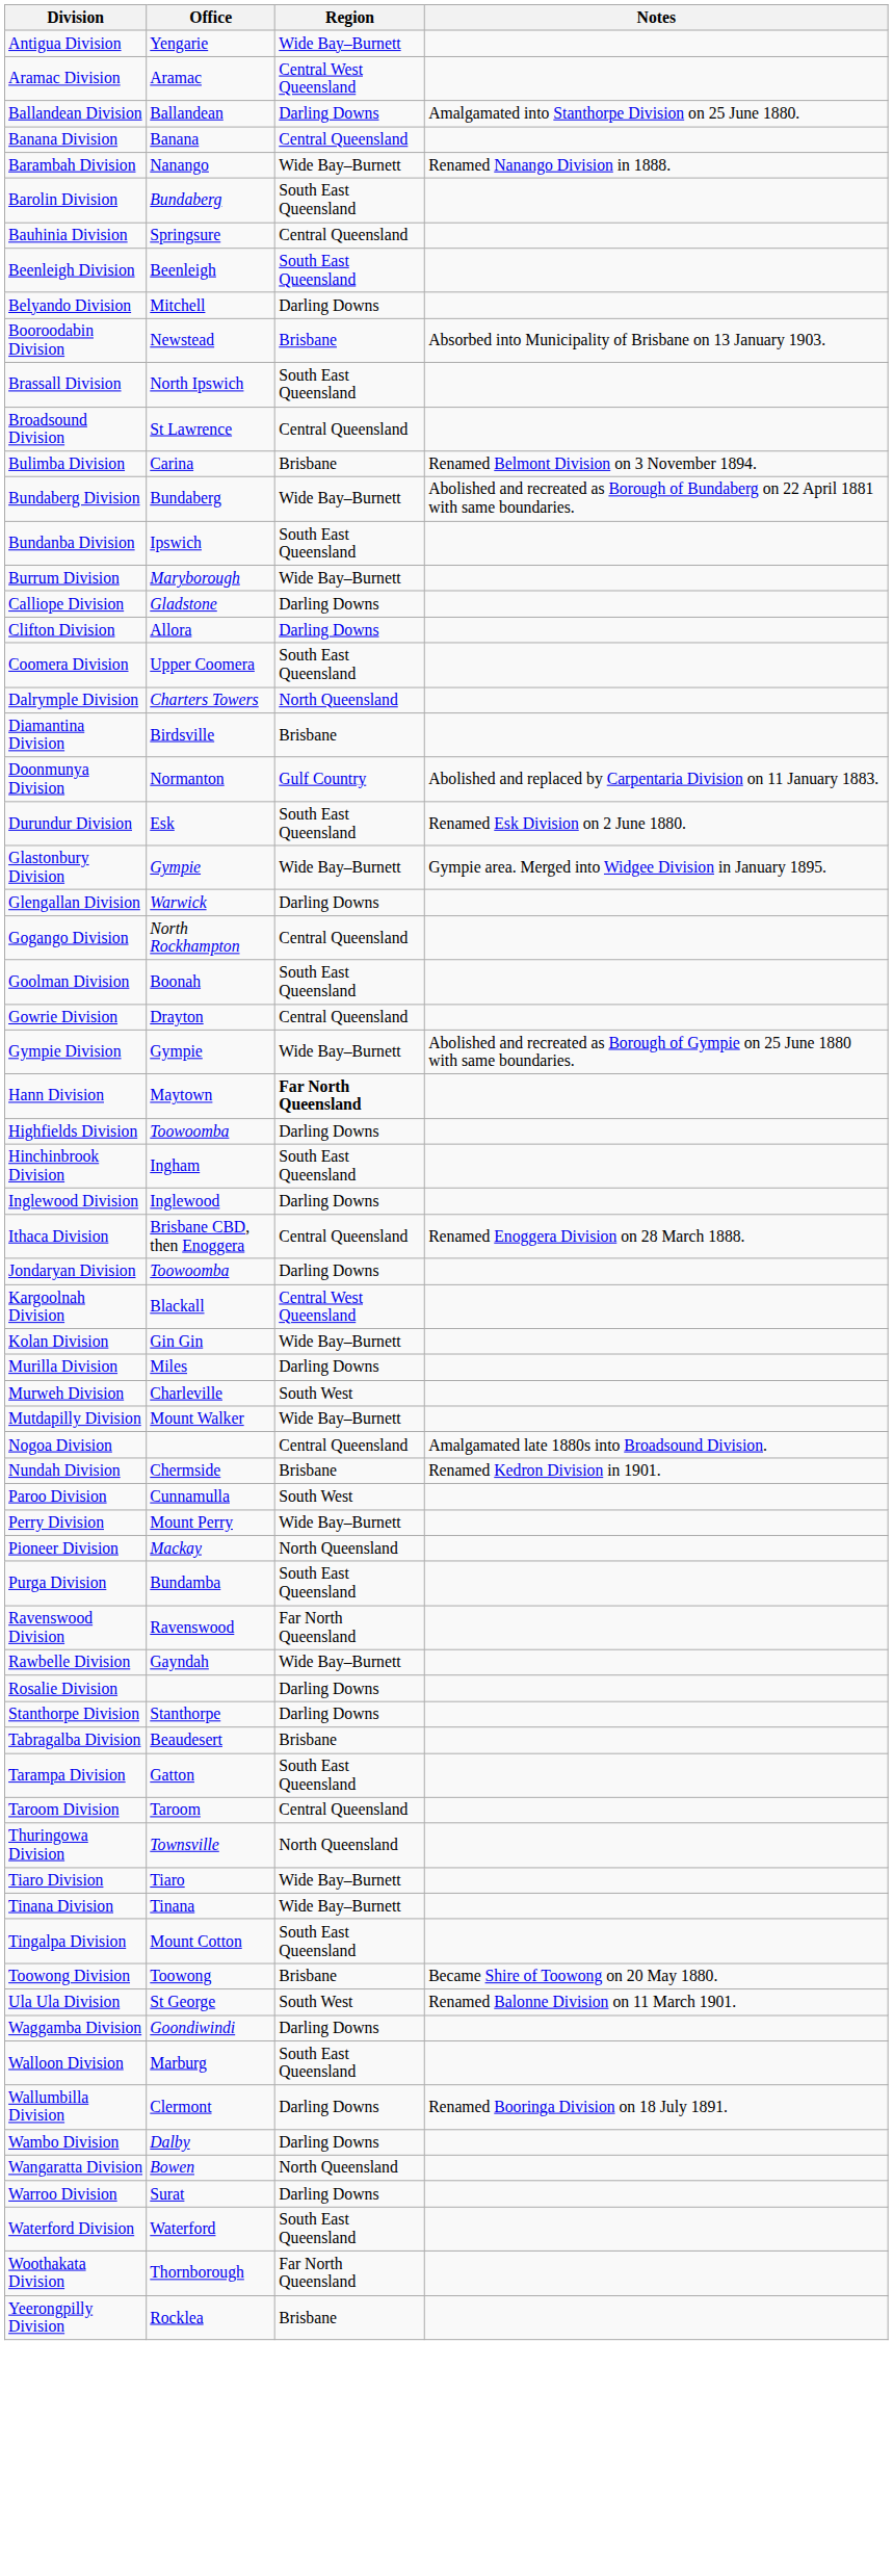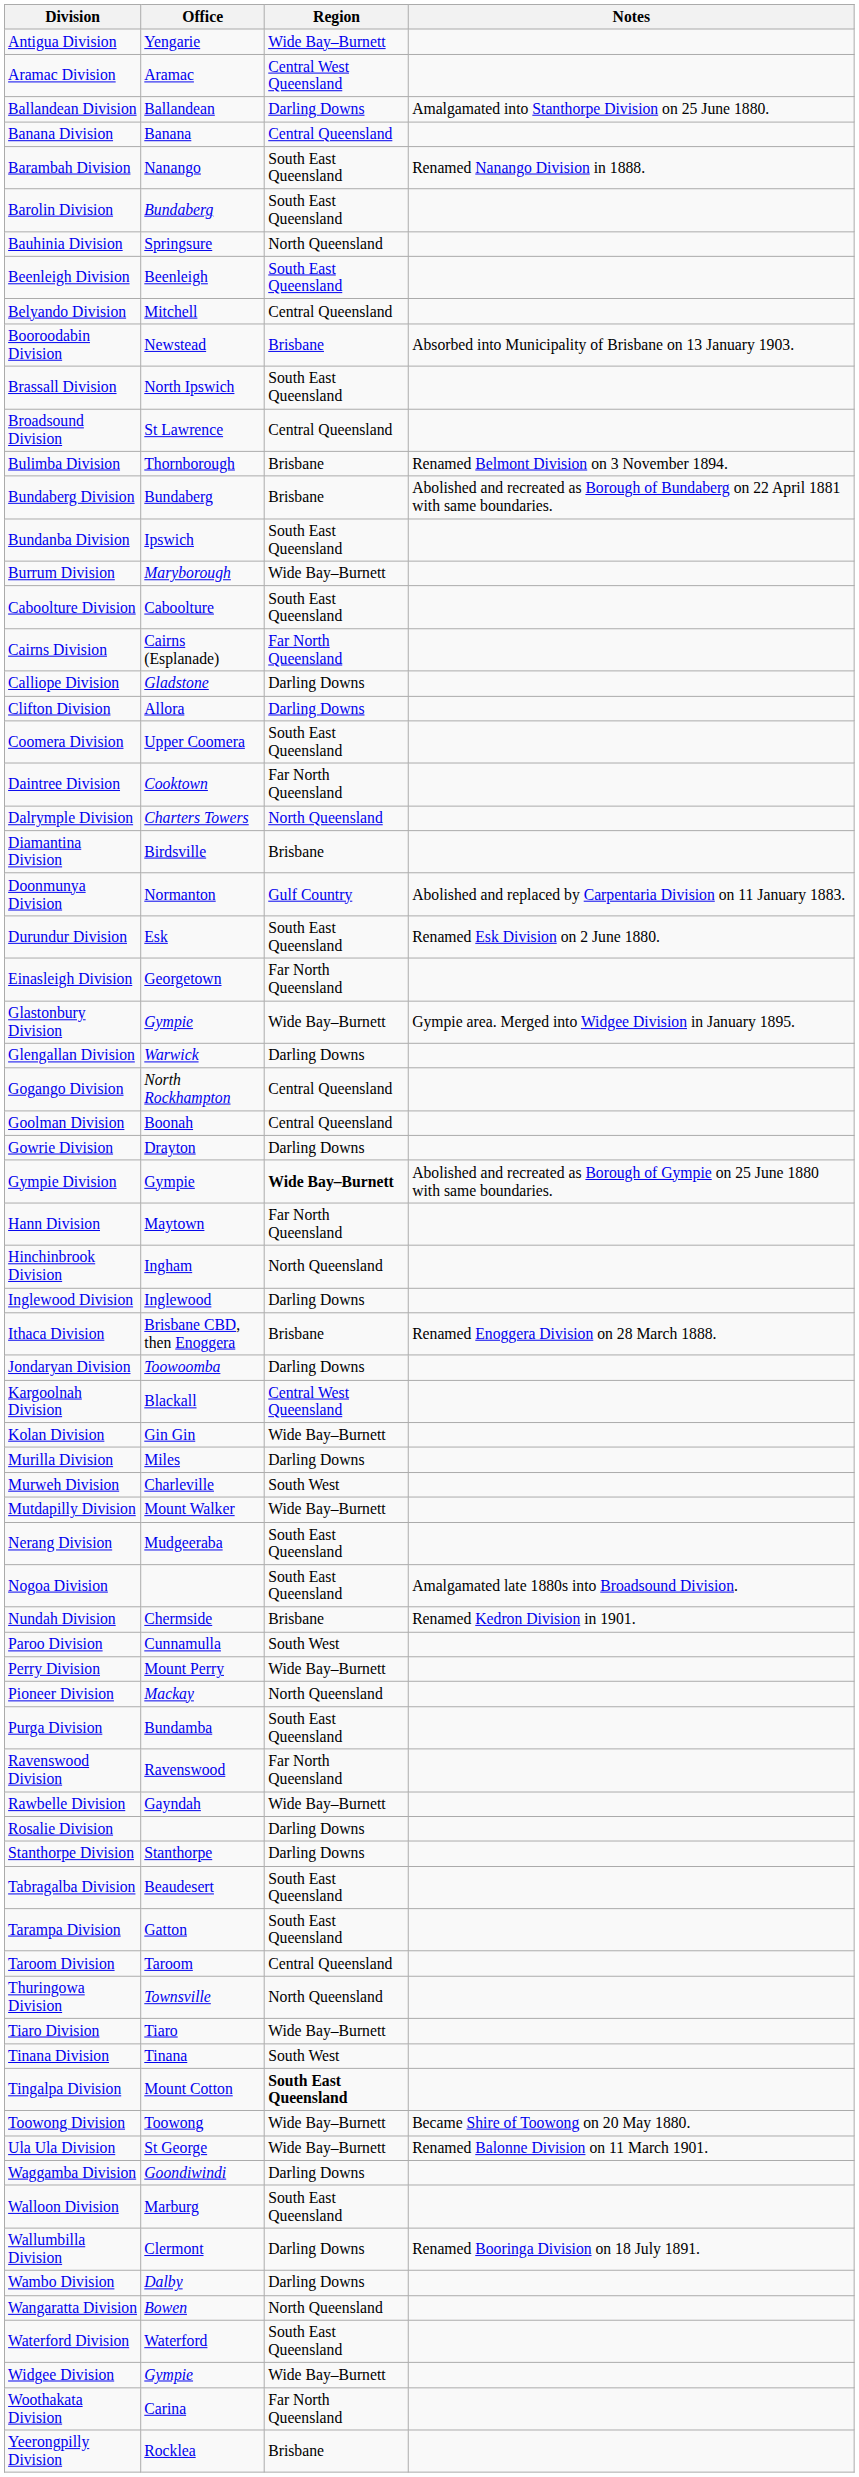 <table class = "wikitable sortable">
 <tr>
 <th>Division</th>
 <th>Office</th>
 <th>Region</th>
 <th>Notes</th>
 </tr>
 <tr>
 <td><a href='#'>Antigua Division</a></td>
 <td><a href='#'>Yengarie</a></td>
 <td><a href='#'>Wide Bay–Burnett</a></td>
 <td></td>
 </tr>
 <tr>
 <td><a href='#'>Aramac Division</a></td>
 <td><a href='#'>Aramac</a></td>
 <td><a href='#'>Central West Queensland</a></td>
 <td></td>
 </tr>
 <tr>
 <td><a href='#'>Ballandean Division</a></td>
 <td><a href='#'>Ballandean</a></td>
 <td><a href='#'>Darling Downs</a></td>
 <td>Amalgamated into <a href='#'>Stanthorpe Division</a> on 25 June 1880.</td>
 </tr>
 <tr>
 <td><a href='#'>Banana Division</a></td>
 <td><a href='#'>Banana</a></td>
 <td><a href='#'>Central Queensland</a></td>
 <td></td>
 </tr>
 <tr>
 <td><a href='#'>Barambah Division</a></td>
 <td><a href='#'>Nanango</a></td>
-<td>Wide Bay–Burnett</td>
+<td>South East Queensland</td>
 <td>Renamed <a href='#'>Nanango Division</a> in 1888.</td>
 </tr>
 <tr>
 <td><a href='#'>Barolin Division</a></td>
 <td><em><a href='#'>Bundaberg</a></em></td>
 <td>South East Queensland</td>
 <td></td>
 </tr>
 <tr>
 <td><a href='#'>Bauhinia Division</a></td>
 <td><a href='#'>Springsure</a></td>
-<td>Central Queensland</td>
+<td>North Queensland</td>
 <td></td>
 </tr>
 <tr>
 <td><a href='#'>Beenleigh Division</a></td>
 <td><a href='#'>Beenleigh</a></td>
 <td><a href='#'>South East Queensland</a></td>
 <td></td>
 </tr>
 <tr>
 <td><a href='#'>Belyando Division</a></td>
 <td><a href='#'>Mitchell</a></td>
-<td>Darling Downs</td>
+<td>Central Queensland</td>
 <td></td>
 </tr>
 <tr>
 <td><a href='#'>Booroodabin Division</a></td>
 <td><a href='#'>Newstead</a></td>
 <td><a href='#'>Brisbane</a></td>
 <td>Absorbed into Municipality of Brisbane on 13 January 1903.</td>
 </tr>
 <tr>
 <td><a href='#'>Brassall Division</a></td>
 <td><a href='#'>North Ipswich</a></td>
 <td>South East Queensland</td>
 <td></td>
 </tr>
 <tr>
 <td><a href='#'>Broadsound Division</a></td>
 <td><a href='#'>St Lawrence</a></td>
 <td>Central Queensland</td>
 <td></td>
 </tr>
 <tr>
 <td><a href='#'>Bulimba Division</a></td>
-<td><a href='#'>Carina</a></td>
+<td><a href='#'>Thornborough</a></td>
 <td>Brisbane</td>
 <td>Renamed <a href='#'>Belmont Division</a> on 3 November 1894.</td>
 </tr>
 <tr>
 <td><a href='#'>Bundaberg Division</a></td>
 <td><a href='#'>Bundaberg</a></td>
-<td>Wide Bay–Burnett</td>
+<td>Brisbane</td>
 <td>Abolished and recreated as <a href='#'>Borough of Bundaberg</a> on 22 April 1881 with same boundaries.</td>
 </tr>
 <tr>
 <td><a href='#'>Bundanba Division</a></td>
 <td><a href='#'>Ipswich</a></td>
 <td>South East Queensland</td>
 <td></td>
 </tr>
 <tr>
 <td><a href='#'>Burrum Division</a></td>
 <td><em><a href='#'>Maryborough</a></em></td>
 <td>Wide Bay–Burnett</td>
+<td></td>
+</tr>
+<tr>
+<td><a href='#'>Caboolture Division</a></td>
+<td><a href='#'>Caboolture</a></td>
+<td>South East Queensland</td>
+<td></td>
+</tr>
+<tr>
+<td><a href='#'>Cairns Division</a></td>
+<td><a href='#'>Cairns</a> (Esplanade)</td>
+<td><a href='#'>Far North Queensland</a></td>
 <td></td>
 </tr>
 <tr>
 <td><a href='#'>Calliope Division</a></td>
 <td><em><a href='#'>Gladstone</a></em></td>
 <td>Darling Downs</td>
 <td></td>
 </tr>
 <tr>
 <td><a href='#'>Clifton Division</a></td>
 <td><a href='#'>Allora</a></td>
 <td><a href='#'>Darling Downs</a></td>
 <td></td>
 </tr>
 <tr>
 <td><a href='#'>Coomera Division</a></td>
 <td><a href='#'>Upper Coomera</a></td>
 <td>South East Queensland</td>
+<td></td>
+</tr>
+<tr>
+<td><a href='#'>Daintree Division</a></td>
+<td><em><a href='#'>Cooktown</a></em></td>
+<td>Far North Queensland</td>
 <td></td>
 </tr>
 <tr>
 <td><a href='#'>Dalrymple Division</a></td>
 <td><em><a href='#'>Charters Towers</a></em></td>
 <td><a href='#'>North Queensland</a></td>
 <td></td>
 </tr>
 <tr>
 <td><a href='#'>Diamantina Division</a></td>
 <td><a href='#'>Birdsville</a></td>
 <td>Brisbane</td>
 <td></td>
 </tr>
 <tr>
 <td><a href='#'>Doonmunya Division</a></td>
 <td><a href='#'>Normanton</a></td>
 <td><a href='#'>Gulf Country</a></td>
 <td>Abolished and replaced by <a href='#'>Carpentaria Division</a> on 11 January 1883.</td>
 </tr>
 <tr>
 <td><a href='#'>Durundur Division</a></td>
 <td><a href='#'>Esk</a></td>
 <td>South East Queensland</td>
 <td>Renamed <a href='#'>Esk Division</a> on 2 June 1880.</td>
 </tr>
 <tr>
+<td><a href='#'>Einasleigh Division</a></td>
+<td><a href='#'>Georgetown</a></td>
+<td>Far North Queensland</td>
+<td></td>
+</tr>
+<tr>
 <td><a href='#'>Glastonbury Division</a></td>
 <td><em><a href='#'>Gympie</a></em></td>
 <td>Wide Bay–Burnett</td>
 <td>Gympie area. Merged into <a href='#'>Widgee Division</a> in January 1895.</td>
 </tr>
 <tr>
 <td><a href='#'>Glengallan Division</a></td>
 <td><em><a href='#'>Warwick</a></em></td>
 <td>Darling Downs</td>
 <td></td>
 </tr>
 <tr>
 <td><a href='#'>Gogango Division</a></td>
 <td><em>North <a href='#'>Rockhampton</a></em></td>
 <td>Central Queensland</td>
 <td></td>
 </tr>
 <tr>
 <td><a href='#'>Goolman Division</a></td>
 <td><a href='#'>Boonah</a></td>
-<td>South East Queensland</td>
+<td>Central Queensland</td>
 <td></td>
 </tr>
 <tr>
 <td><a href='#'>Gowrie Division</a></td>
 <td><a href='#'>Drayton</a></td>
-<td>Central Queensland</td>
+<td>Darling Downs</td>
 <td></td>
 </tr>
 <tr>
 <td><a href='#'>Gympie Division</a></td>
 <td><a href='#'>Gympie</a></td>
-<td>Wide Bay–Burnett</td>
+<td><strong>Wide Bay–Burnett</strong></td>
 <td>Abolished and recreated as <a href='#'>Borough of Gympie</a> on 25 June 1880 with same boundaries.</td>
 </tr>
 <tr>
 <td><a href='#'>Hann Division</a></td>
 <td><a href='#'>Maytown</a></td>
-<td><strong>Far North Queensland</strong></td>
-<td></td>
-</tr>
-<tr>
-<td><a href='#'>Highfields Division</a></td>
-<td><em><a href='#'>Toowoomba</a></em></td>
-<td>Darling Downs</td>
+<td>Far North Queensland</td>
 <td></td>
 </tr>
 <tr>
 <td><a href='#'>Hinchinbrook Division</a></td>
 <td><a href='#'>Ingham</a></td>
-<td>South East Queensland</td>
+<td>North Queensland</td>
 <td></td>
 </tr>
 <tr>
 <td><a href='#'>Inglewood Division</a></td>
 <td><a href='#'>Inglewood</a></td>
 <td>Darling Downs</td>
 <td></td>
 </tr>
 <tr>
 <td><a href='#'>Ithaca Division</a></td>
 <td><a href='#'>Brisbane CBD</a>,<br>then <a href='#'>Enoggera</a></td>
-<td>Central Queensland</td>
+<td>Brisbane</td>
 <td>Renamed <a href='#'>Enoggera Division</a> on 28 March 1888.</td>
 </tr>
 <tr>
 <td><a href='#'>Jondaryan Division</a></td>
 <td><em><a href='#'>Toowoomba</a></em></td>
 <td>Darling Downs</td>
 <td></td>
 </tr>
 <tr>
 <td><a href='#'>Kargoolnah Division</a></td>
 <td><a href='#'>Blackall</a></td>
 <td><a href='#'>Central West Queensland</a></td>
 <td></td>
 </tr>
 <tr>
 <td><a href='#'>Kolan Division</a></td>
 <td><a href='#'>Gin Gin</a></td>
 <td>Wide Bay–Burnett</td>
 <td></td>
 </tr>
 <tr>
 <td><a href='#'>Murilla Division</a></td>
 <td><a href='#'>Miles</a></td>
 <td>Darling Downs</td>
 <td></td>
 </tr>
 <tr>
 <td><a href='#'>Murweh Division</a></td>
 <td><a href='#'>Charleville</a></td>
 <td>South West</td>
 <td></td>
 </tr>
 <tr>
 <td><a href='#'>Mutdapilly Division</a></td>
 <td><a href='#'>Mount Walker</a></td>
 <td>Wide Bay–Burnett</td>
 <td></td>
 </tr>
 <tr>
+<td><a href='#'>Nerang Division</a></td>
+<td><a href='#'>Mudgeeraba</a></td>
+<td>South East Queensland</td>
+<td></td>
+</tr>
+<tr>
 <td><a href='#'>Nogoa Division</a></td>
 <td></td>
-<td>Central Queensland</td>
+<td>South East Queensland</td>
 <td>Amalgamated late 1880s into <a href='#'>Broadsound Division</a>.</td>
 </tr>
 <tr>
 <td><a href='#'>Nundah Division</a></td>
 <td><a href='#'>Chermside</a></td>
 <td>Brisbane</td>
 <td>Renamed <a href='#'>Kedron Division</a> in 1901.</td>
 </tr>
 <tr>
 <td><a href='#'>Paroo Division</a></td>
 <td><a href='#'>Cunnamulla</a></td>
 <td>South West</td>
 <td></td>
 </tr>
 <tr>
 <td><a href='#'>Perry Division</a></td>
 <td><a href='#'>Mount Perry</a></td>
 <td>Wide Bay–Burnett</td>
 <td></td>
 </tr>
 <tr>
 <td><a href='#'>Pioneer Division</a></td>
 <td><em><a href='#'>Mackay</a></em></td>
 <td>North Queensland</td>
 <td></td>
 </tr>
 <tr>
 <td><a href='#'>Purga Division</a></td>
 <td><a href='#'>Bundamba</a></td>
 <td>South East Queensland</td>
 <td></td>
 </tr>
 <tr>
 <td><a href='#'>Ravenswood Division</a></td>
 <td><a href='#'>Ravenswood</a></td>
 <td>Far North Queensland</td>
 <td></td>
 </tr>
 <tr>
 <td><a href='#'>Rawbelle Division</a></td>
 <td><a href='#'>Gayndah</a></td>
 <td>Wide Bay–Burnett</td>
 <td></td>
 </tr>
 <tr>
 <td><a href='#'>Rosalie Division</a></td>
 <td></td>
 <td>Darling Downs</td>
 <td></td>
 </tr>
 <tr>
 <td><a href='#'>Stanthorpe Division</a></td>
 <td><a href='#'>Stanthorpe</a></td>
 <td>Darling Downs</td>
 <td></td>
 </tr>
 <tr>
 <td><a href='#'>Tabragalba Division</a></td>
 <td><a href='#'>Beaudesert</a></td>
-<td>Brisbane</td>
+<td>South East Queensland</td>
 <td></td>
 </tr>
 <tr>
 <td><a href='#'>Tarampa Division</a></td>
 <td><a href='#'>Gatton</a></td>
 <td>South East Queensland</td>
 <td></td>
 </tr>
 <tr>
 <td><a href='#'>Taroom Division</a></td>
 <td><a href='#'>Taroom</a></td>
 <td>Central Queensland</td>
 <td></td>
 </tr>
 <tr>
 <td><a href='#'>Thuringowa Division</a></td>
 <td><em><a href='#'>Townsville</a></em></td>
 <td>North Queensland</td>
 <td></td>
 </tr>
 <tr>
 <td><a href='#'>Tiaro Division</a></td>
 <td><a href='#'>Tiaro</a></td>
 <td>Wide Bay–Burnett</td>
 <td></td>
 </tr>
 <tr>
 <td><a href='#'>Tinana Division</a></td>
 <td><a href='#'>Tinana</a></td>
-<td>Wide Bay–Burnett</td>
+<td>South West</td>
 <td></td>
 </tr>
 <tr>
 <td><a href='#'>Tingalpa Division</a></td>
 <td><a href='#'>Mount Cotton</a></td>
-<td>South East Queensland</td>
+<td><strong>South East Queensland</strong></td>
 <td></td>
 </tr>
 <tr>
 <td><a href='#'>Toowong Division</a></td>
 <td><a href='#'>Toowong</a></td>
-<td>Brisbane</td>
+<td>Wide Bay–Burnett</td>
 <td>Became <a href='#'>Shire of Toowong</a> on 20 May 1880.</td>
 </tr>
 <tr>
 <td><a href='#'>Ula Ula Division</a></td>
 <td><a href='#'>St George</a></td>
-<td>South West</td>
+<td>Wide Bay–Burnett</td>
 <td>Renamed <a href='#'>Balonne Division</a> on 11 March 1901.</td>
 </tr>
 <tr>
 <td><a href='#'>Waggamba Division</a></td>
 <td><em><a href='#'>Goondiwindi</a></em></td>
 <td>Darling Downs</td>
 <td></td>
 </tr>
 <tr>
 <td><a href='#'>Walloon Division</a></td>
 <td><a href='#'>Marburg</a></td>
 <td>South East Queensland</td>
 <td></td>
 </tr>
 <tr>
 <td><a href='#'>Wallumbilla Division</a></td>
 <td><a href='#'>Clermont</a></td>
 <td>Darling Downs</td>
 <td>Renamed <a href='#'>Booringa Division</a> on 18 July 1891.</td>
 </tr>
 <tr>
 <td><a href='#'>Wambo Division</a></td>
 <td><em><a href='#'>Dalby</a></em></td>
 <td>Darling Downs</td>
 <td></td>
 </tr>
 <tr>
 <td><a href='#'>Wangaratta Division</a></td>
 <td><em><a href='#'>Bowen</a></em></td>
 <td>North Queensland</td>
 <td></td>
 </tr>
 <tr>
-<td><a href='#'>Warroo Division</a></td>
-<td><a href='#'>Surat</a></td>
-<td>Darling Downs</td>
-<td></td>
-</tr>
-<tr>
 <td><a href='#'>Waterford Division</a></td>
 <td><a href='#'>Waterford</a></td>
 <td>South East Queensland</td>
 <td></td>
 </tr>
 <tr>
+<td><a href='#'>Widgee Division</a></td>
+<td><em><a href='#'>Gympie</a></em></td>
+<td>Wide Bay–Burnett</td>
+<td></td>
+</tr>
+<tr>
 <td><a href='#'>Woothakata Division</a></td>
-<td><a href='#'>Thornborough</a></td>
+<td><a href='#'>Carina</a></td>
 <td>Far North Queensland</td>
 <td></td>
 </tr>
 <tr>
 <td><a href='#'>Yeerongpilly Division</a></td>
 <td><a href='#'>Rocklea</a></td>
 <td>Brisbane</td>
 <td></td>
 </tr>
 </table>
